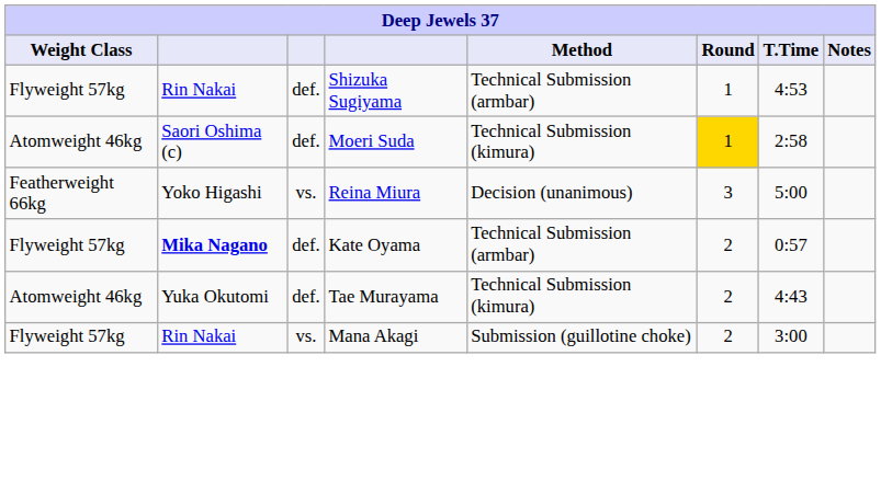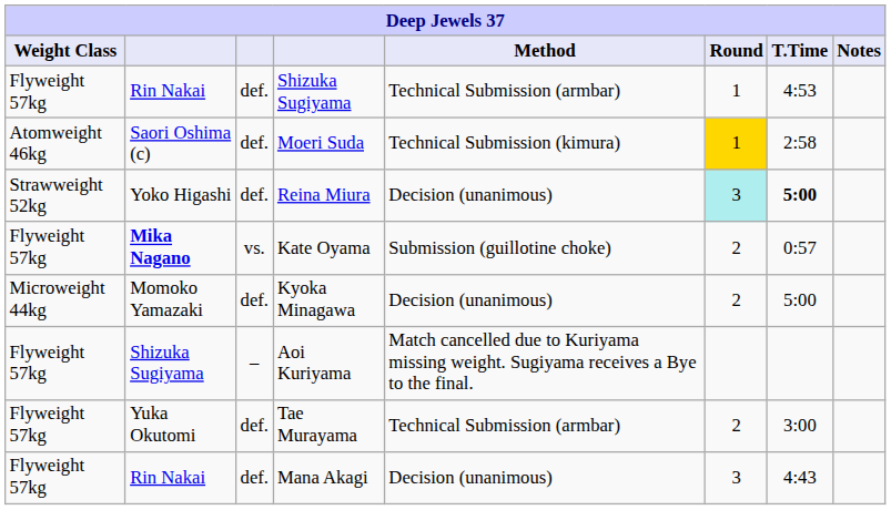 <table class="wikitable" style="font-size: 80%;">
 <tr>
 <th colspan="8" style="background-color: #ccf; color: #000080; text-align: center;"><strong>Deep Jewels 37</strong></th>
 </tr>
 <tr>
 <th colspan="1" style="background-color: #E6E8FA; color: #000000; text-align: center;">Weight Class</th>
 <th colspan="1" style="background-color: #E6E8FA; color: #000000; text-align: center;"></th>
 <th colspan="1" style="background-color: #E6E8FA; color: #000000; text-align: center;"></th>
 <th colspan="1" style="background-color: #E6E8FA; color: #000000; text-align: center;"></th>
 <th colspan="1" style="background-color: #E6E8FA; color: #000000; text-align: center;">Method</th>
 <th colspan="1" style="background-color: #E6E8FA; color: #000000; text-align: center;">Round</th>
 <th colspan="1" style="background-color: #E6E8FA; color: #000000; text-align: center;">T.Time</th>
 <th colspan="1" style="background-color: #E6E8FA; color: #000000; text-align: center;">Notes</th>
 </tr>
 <tr>
 <td>Flyweight 57kg</td>
 <td> <a href='#'>Rin Nakai</a></td>
 <td align="center">def.</td>
 <td> <a href='#'>Shizuka Sugiyama</a></td>
 <td>Technical Submission (armbar)</td>
 <td align="center">1</td>
 <td align="center">4:53</td>
 <td></td>
 </tr>
 <tr>
 <td>Atomweight 46kg</td>
 <td> <a href='#'>Saori Oshima</a> (c)</td>
 <td align=center>def.</td>
 <td> <a href='#'>Moeri Suda</a></td>
 <td>Technical Submission (kimura)</td>
 <td align=center style="background: gold;">1</td>
 <td align=center>2:58</td>
 <td></td>
 </tr>
 <tr>
-<td>Featherweight 66kg</td>
+<td>Strawweight 52kg</td>
 <td> Yoko Higashi</td>
-<td align="center">vs.</td>
+<td align=center>def.</td>
 <td> <a href='#'>Reina Miura</a></td>
 <td>Decision (unanimous)</td>
-<td align=center>3</td>
-<td align=center>5:00</td>
+<td align=center style="background: paleturquoise;">3</td>
+<td align=center><strong>5:00</strong></td>
 <td></td>
 </tr>
 <tr>
 <td>Flyweight 57kg</td>
 <td><strong> <a href='#'>Mika Nagano</a></strong></td>
-<td align="center">def.</td>
+<td align="center">vs.</td>
 <td> Kate Oyama</td>
-<td>Technical Submission (armbar)</td>
+<td>Submission (guillotine choke)</td>
 <td align="center">2</td>
 <td align="center">0:57</td>
 <td></td>
 </tr>
 <tr>
-<td>Atomweight 46kg</td>
+<td>Microweight 44kg</td>
+<td> Momoko Yamazaki</td>
+<td align="center">def.</td>
+<td> Kyoka Minagawa</td>
+<td>Decision (unanimous)</td>
+<td align="center">2</td>
+<td align="center">5:00</td>
+<td></td>
+</tr>
+<tr>
+<td>Flyweight 57kg</td>
+<td> <a href='#'>Shizuka Sugiyama</a></td>
+<td align="center">–</td>
+<td> Aoi Kuriyama</td>
+<td>Match cancelled due to Kuriyama missing weight. Sugiyama receives a Bye to the final.</td>
+<td align="center"></td>
+<td align="center"></td>
+<td></td>
+</tr>
+<tr>
+<td>Flyweight 57kg</td>
 <td> Yuka Okutomi</td>
 <td align="center">def.</td>
 <td> Tae Murayama</td>
-<td>Technical Submission (kimura)</td>
+<td>Technical Submission (armbar)</td>
 <td align="center">2</td>
-<td align="center">4:43</td>
+<td align="center">3:00</td>
 <td></td>
 </tr>
 <tr>
 <td>Flyweight 57kg</td>
 <td> <a href='#'>Rin Nakai</a></td>
-<td align="center">vs.</td>
+<td align="center">def.</td>
 <td> Mana Akagi</td>
-<td>Submission (guillotine choke)</td>
-<td align="center">2</td>
-<td align="center">3:00</td>
+<td>Decision (unanimous)</td>
+<td align="center">3</td>
+<td align="center">4:43</td>
 <td></td>
 </tr>
 </table>
